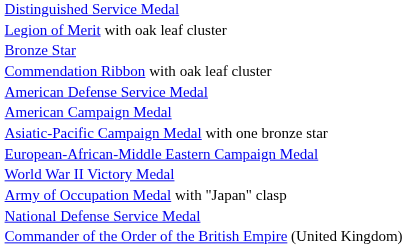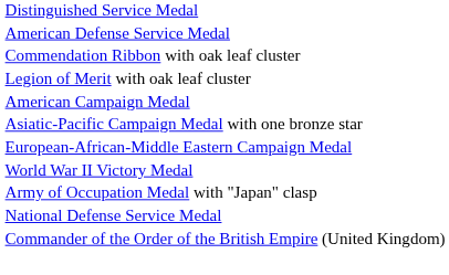 <table>
 <tr>
 <td></td>
 <td><a href='#'>Distinguished Service Medal</a></td>
 <td></td>
 </tr>
 <tr>
 <td></td>
-<td><a href='#'>Legion of Merit</a> with oak leaf cluster</td>
-<td></td>
-</tr>
-<tr>
-<td></td>
-<td><a href='#'>Bronze Star</a></td>
+<td><a href='#'>American Defense Service Medal</a></td>
 <td></td>
 </tr>
 <tr>
 <td></td>
 <td><a href='#'>Commendation Ribbon</a> with oak leaf cluster</td>
 <td></td>
 </tr>
 <tr>
 <td></td>
-<td><a href='#'>American Defense Service Medal</a></td>
+<td><a href='#'>Legion of Merit</a> with oak leaf cluster</td>
 <td></td>
 </tr>
 <tr>
 <td></td>
 <td><a href='#'>American Campaign Medal</a></td>
 <td></td>
 </tr>
 <tr>
 <td></td>
 <td><a href='#'>Asiatic-Pacific Campaign Medal</a> with one bronze star</td>
 <td></td>
 </tr>
 <tr>
 <td></td>
 <td><a href='#'>European-African-Middle Eastern Campaign Medal</a></td>
 <td></td>
 </tr>
 <tr>
 <td></td>
 <td><a href='#'>World War II Victory Medal</a></td>
 <td></td>
 </tr>
 <tr>
 <td></td>
 <td><a href='#'>Army of Occupation Medal</a> with "Japan" clasp</td>
 <td></td>
 </tr>
 <tr>
 <td></td>
 <td><a href='#'>National Defense Service Medal</a></td>
 <td></td>
 </tr>
 <tr>
 <td></td>
 <td><a href='#'>Commander of the Order of the British Empire</a> (United Kingdom)</td>
 <td></td>
 </tr>
 </table>
